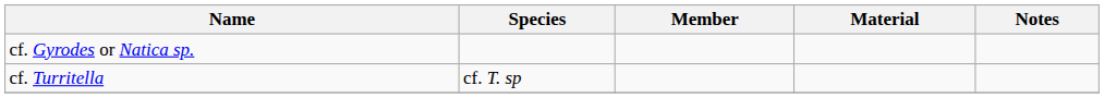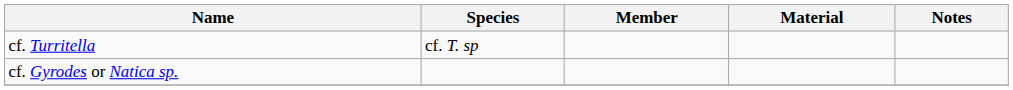 <table class="wikitable" align="center" width="75%">
 <tr>
 <th>Name</th>
 <th>Species</th>
 <th>Member</th>
 <th>Material</th>
 <th>Notes</th>
 </tr>
 <tr>
+<td>cf. <em><a href='#'>Turritella</a></em></td>
+<td>cf. <em>T. sp</em></td>
+<td></td>
+<td></td>
+<td></td>
+</tr>
+<tr>
 <td>cf. <em><a href='#'>Gyrodes</a></em> or <em><a href='#'>Natica sp.</a></em></td>
 <td></td>
 <td></td>
 <td></td>
 <td></td>
 </tr>
 <tr>
-<td>cf. <em><a href='#'>Turritella</a></em></td>
-<td>cf. <em>T. sp</em></td>
-<td></td>
-<td></td>
-<td></td>
-</tr>
-<tr>
 </tr>
 </table>
